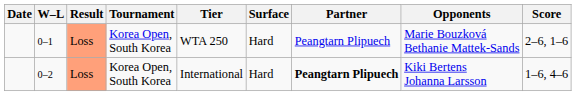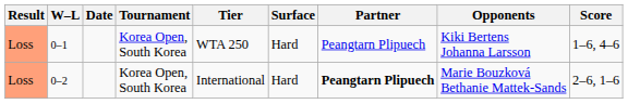 <table class="sortable wikitable">
 <tr>
+<th>Result</th>
+<th class="unsortable">W–L</th>
 <th>Date</th>
-<th class="unsortable">W–L</th>
-<th>Result</th>
 <th>Tournament</th>
 <th>Tier</th>
 <th>Surface</th>
 <th>Partner</th>
 <th>Opponents</th>
 <th class="unsortable">Score</th>
 </tr>
 <tr>
+<td bgcolor=FFA07A>Loss</td>
+<td><small>0–1</small></td>
 <td><a href='#'></a></td>
-<td><small>0–1</small></td>
-<td bgcolor=FFA07A>Loss</td>
 <td><a href='#'>Korea Open</a>, <br>South Korea</td>
 <td>WTA 250</td>
 <td>Hard</td>
 <td> <a href='#'>Peangtarn Plipuech</a></td>
-<td> <a href='#'>Marie Bouzková</a> <br>  <a href='#'>Bethanie Mattek-Sands</a></td>
-<td>2–6, 1–6</td>
+<td> <a href='#'>Kiki Bertens</a> <br>  <a href='#'>Johanna Larsson</a></td>
+<td>1–6, 4–6</td>
 </tr>
 <tr>
+<td bgcolor=FFA07A>Loss</td>
+<td><small>0–2</small></td>
 <td><a href='#'></a></td>
-<td><small>0–2</small></td>
-<td bgcolor=FFA07A>Loss</td>
 <td>Korea Open, <br>South Korea</td>
 <td>International</td>
 <td>Hard</td>
 <td><strong> Peangtarn Plipuech</strong></td>
-<td> <a href='#'>Kiki Bertens</a> <br>  <a href='#'>Johanna Larsson</a></td>
-<td>1–6, 4–6</td>
+<td> <a href='#'>Marie Bouzková</a> <br>  <a href='#'>Bethanie Mattek-Sands</a></td>
+<td>2–6, 1–6</td>
 </tr>
 </table>
